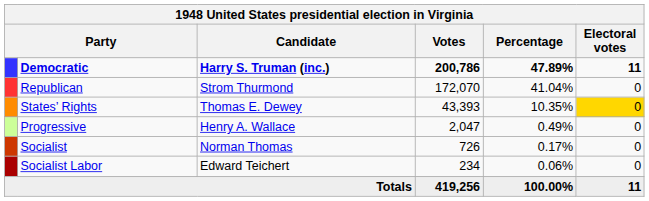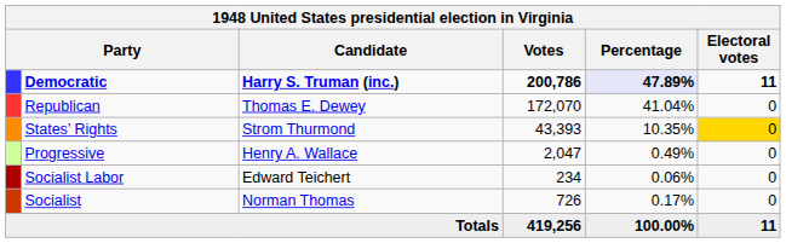 <table class="wikitable nowrap" style="font-size: 95%;">
 <tr>
 <th colspan="6">1948 United States presidential election in Virginia</th>
 </tr>
 <tr>
 <th colspan="2" style="width: 15em">Party</th>
 <th style="width: 17em">Candidate</th>
 <th style="width: 5em">Votes</th>
 <th style="width: 7em">Percentage</th>
 <th style="width: 5em">Electoral votes</th>
 </tr>
 <tr>
 <th style="background-color:#3333FF; width: 3px"></th>
 <td style="width: 130px"><strong><a href='#'>Democratic</a></strong></td>
 <td><strong><a href='#'>Harry S. Truman</a></strong> <strong>(<a href='#'>inc.</a>)</strong></td>
 <td align="right"><strong>200,786</strong></td>
-<td align="right"><strong>47.89%</strong></td>
+<td align="right" style="background: lavender;"><strong>47.89%</strong></td>
 <td align="right"><strong>11</strong></td>
 </tr>
 <tr>
 <th style="background-color:#FF3333; width: 3px"></th>
 <td style="width: 130px"><a href='#'>Republican</a></td>
-<td><a href='#'>Strom Thurmond</a></td>
+<td><a href='#'>Thomas E. Dewey</a></td>
 <td align="right">172,070</td>
 <td align="right">41.04%</td>
 <td align="right">0</td>
 </tr>
 <tr>
 <th style="background-color:#FF8C00; width: 3px"></th>
 <td style="width: 130px"><a href='#'>States’ Rights</a></td>
-<td><a href='#'>Thomas E. Dewey</a></td>
+<td><a href='#'>Strom Thurmond</a></td>
 <td align="right">43,393</td>
 <td align="right">10.35%</td>
 <td align="right" style="background: gold;">0</td>
 </tr>
 <tr>
 <th style="background-color:#CCFF99; width: 3px"></th>
 <td style="width: 130px"><a href='#'>Progressive</a></td>
 <td><a href='#'>Henry A. Wallace</a></td>
 <td align="right">2,047</td>
 <td align="right">0.49%</td>
 <td align="right">0</td>
 </tr>
 <tr>
+<th style="background-color:#AA0000; width: 3px"></th>
+<td style="width: 130px"><a href='#'>Socialist Labor</a></td>
+<td>Edward Teichert</td>
+<td align="right">234</td>
+<td align="right">0.06%</td>
+<td align="right">0</td>
+</tr>
+<tr>
 <th style="background-color:#CD3700; width: 3px"></th>
 <td style="width: 130px"><a href='#'>Socialist</a></td>
 <td><a href='#'>Norman Thomas</a></td>
 <td align="right">726</td>
 <td align="right">0.17%</td>
-<td align="right">0</td>
-</tr>
-<tr>
-<th style="background-color:#AA0000; width: 3px"></th>
-<td style="width: 130px"><a href='#'>Socialist Labor</a></td>
-<td>Edward Teichert</td>
-<td align="right">234</td>
-<td align="right">0.06%</td>
 <td align="right">0</td>
 </tr>
 <tr style="background:#eee; text-align:right;">
 <td colspan="3"><strong>Totals</strong></td>
 <td><strong>419,256</strong></td>
 <td><strong>100.00%</strong></td>
 <td><strong>11</strong></td>
 </tr>
 </table>
